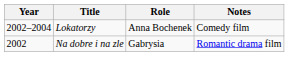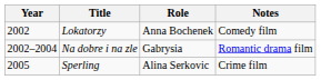 <table class="wikitable">
 <tr>
 <th>Year</th>
 <th>Title</th>
 <th>Role</th>
 <th class="unsortable">Notes</th>
 </tr>
 <tr>
-<td>2002–2004</td>
+<td>2002</td>
 <td><em>Lokatorzy</em></td>
 <td>Anna Bochenek</td>
 <td>Comedy film</td>
 </tr>
 <tr>
-<td>2002</td>
+<td>2002–2004</td>
 <td><em>Na dobre i na zle</em></td>
 <td>Gabrysia</td>
 <td><a href='#'>Romantic drama</a> film</td>
 </tr>
+<tr>
+<td>2005</td>
+<td><em>Sperling</em></td>
+<td>Alina Serkovic</td>
+<td>Crime film</td>
+</tr>
 </table>
